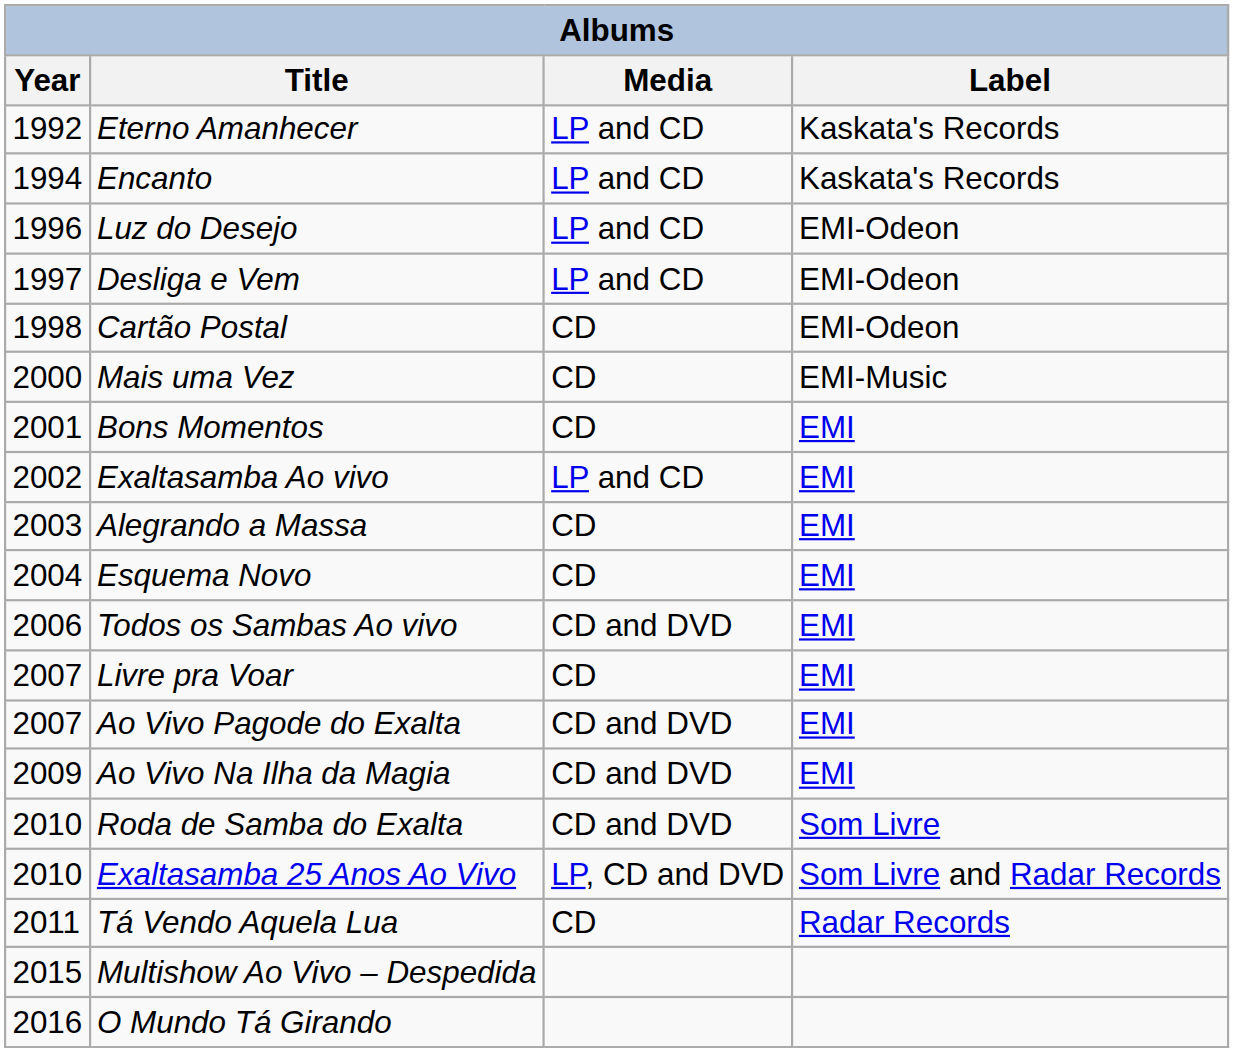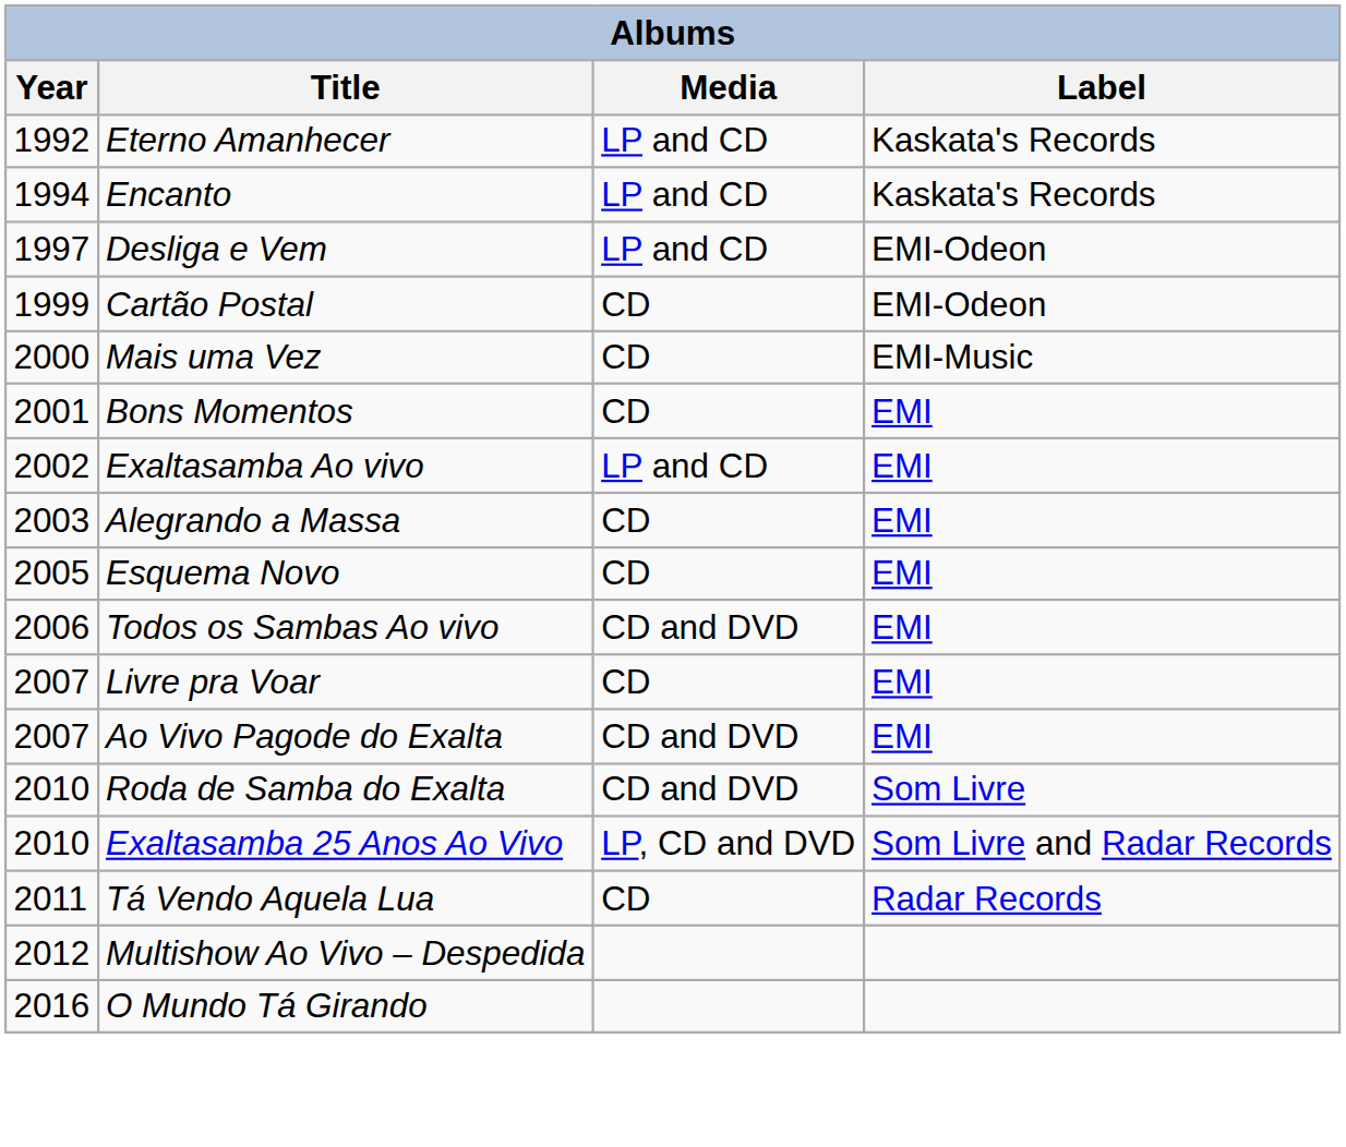 <table class="wikitable" style="font-size: 90%;">
 <tr>
 <th colspan="4" style="background: LightSteelBlue;">Albums</th>
 </tr>
 <tr>
 <th>Year</th>
 <th>Title</th>
 <th>Media</th>
 <th>Label</th>
 </tr>
 <tr>
 <td>1992</td>
 <td><em>Eterno Amanhecer</em></td>
 <td><a href='#'>LP</a> and CD</td>
 <td>Kaskata's Records</td>
 </tr>
 <tr>
 <td>1994</td>
 <td><em>Encanto</em></td>
 <td><a href='#'>LP</a> and CD</td>
 <td>Kaskata's Records</td>
 </tr>
 <tr>
-<td>1996</td>
-<td><em>Luz do Desejo</em></td>
-<td><a href='#'>LP</a> and CD</td>
-<td>EMI-Odeon</td>
-</tr>
-<tr>
 <td>1997</td>
 <td><em>Desliga e Vem</em></td>
 <td><a href='#'>LP</a> and CD</td>
 <td>EMI-Odeon</td>
 </tr>
 <tr>
-<td>1998</td>
+<td>1999</td>
 <td><em>Cartão Postal</em></td>
 <td>CD</td>
 <td>EMI-Odeon</td>
 </tr>
 <tr>
 <td>2000</td>
 <td><em>Mais uma Vez</em></td>
 <td>CD</td>
 <td>EMI-Music</td>
 </tr>
 <tr>
 <td>2001</td>
 <td><em>Bons Momentos</em></td>
 <td>CD</td>
 <td><a href='#'>EMI</a></td>
 </tr>
 <tr>
 <td>2002</td>
 <td><em>Exaltasamba Ao vivo</em></td>
 <td><a href='#'>LP</a> and CD</td>
 <td><a href='#'>EMI</a></td>
 </tr>
 <tr>
 <td>2003</td>
 <td><em>Alegrando a Massa</em></td>
 <td>CD</td>
 <td><a href='#'>EMI</a></td>
 </tr>
 <tr>
-<td>2004</td>
+<td>2005</td>
 <td><em>Esquema Novo</em></td>
 <td>CD</td>
 <td><a href='#'>EMI</a></td>
 </tr>
 <tr>
 <td>2006</td>
 <td><em>Todos os Sambas Ao vivo</em></td>
 <td>CD and DVD</td>
 <td><a href='#'>EMI</a></td>
 </tr>
 <tr>
 <td>2007</td>
 <td><em>Livre pra Voar</em></td>
 <td>CD</td>
 <td><a href='#'>EMI</a></td>
 </tr>
 <tr>
 <td>2007</td>
 <td><em>Ao Vivo Pagode do Exalta</em></td>
 <td>CD and DVD</td>
 <td><a href='#'>EMI</a></td>
 </tr>
 <tr>
-<td>2009</td>
-<td><em>Ao Vivo Na Ilha da Magia</em></td>
-<td>CD and DVD</td>
-<td><a href='#'>EMI</a></td>
-</tr>
-<tr>
 <td>2010</td>
 <td><em>Roda de Samba do Exalta</em></td>
 <td>CD and DVD</td>
 <td><a href='#'>Som Livre</a></td>
 </tr>
 <tr>
 <td>2010</td>
 <td><em><a href='#'>Exaltasamba 25 Anos Ao Vivo</a></em></td>
 <td><a href='#'>LP</a>, CD and DVD</td>
 <td><a href='#'>Som Livre</a> and <a href='#'>Radar Records</a></td>
 </tr>
 <tr>
 <td>2011</td>
 <td><em>Tá Vendo Aquela Lua</em></td>
 <td>CD</td>
 <td><a href='#'>Radar Records</a></td>
 </tr>
 <tr>
-<td>2015</td>
+<td>2012</td>
 <td><em>Multishow Ao Vivo – Despedida</em></td>
 <td></td>
 <td></td>
 </tr>
 <tr>
 <td>2016</td>
 <td><em>O Mundo Tá Girando</em></td>
 <td></td>
 <td></td>
 </tr>
 </table>
